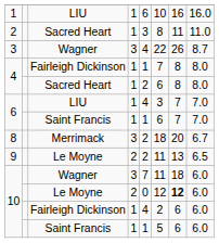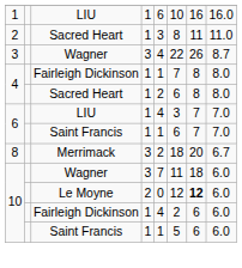 <table class="wikitable sortable" style="text-align:center">
 <tr>
 </tr>
 <tr>
 <td>1</td>
 <td></td>
 <td>LIU</td>
 <td>1</td>
 <td>6</td>
 <td>10</td>
 <td>16</td>
 <td>16.0</td>
 </tr>
 <tr>
 <td>2</td>
 <td></td>
 <td>Sacred Heart</td>
 <td>1</td>
 <td>3</td>
 <td>8</td>
 <td>11</td>
 <td>11.0</td>
 </tr>
 <tr>
 <td>3</td>
 <td></td>
 <td>Wagner</td>
 <td>3</td>
 <td>4</td>
 <td>22</td>
 <td>26</td>
 <td>8.7</td>
 </tr>
 <tr>
 <td rowspan="2">4</td>
 <td></td>
 <td>Fairleigh Dickinson</td>
 <td>1</td>
 <td>1</td>
 <td>7</td>
 <td>8</td>
 <td>8.0</td>
 </tr>
 <tr>
 <td></td>
 <td>Sacred Heart</td>
 <td>1</td>
 <td>2</td>
 <td>6</td>
 <td>8</td>
 <td>8.0</td>
 </tr>
 <tr>
 <td rowspan="2">6</td>
 <td></td>
 <td>LIU</td>
 <td>1</td>
 <td>4</td>
 <td>3</td>
 <td>7</td>
 <td>7.0</td>
 </tr>
 <tr>
 <td></td>
 <td>Saint Francis</td>
 <td>1</td>
 <td>1</td>
 <td>6</td>
 <td>7</td>
 <td>7.0</td>
 </tr>
 <tr>
 <td>8</td>
 <td></td>
 <td>Merrimack</td>
 <td>3</td>
 <td>2</td>
 <td>18</td>
 <td>20</td>
 <td>6.7</td>
 </tr>
 <tr>
-<td>9</td>
-<td></td>
-<td>Le Moyne</td>
-<td>2</td>
-<td>2</td>
-<td>11</td>
-<td>13</td>
-<td>6.5</td>
-</tr>
-<tr>
 <td rowspan="4">10</td>
 <td></td>
 <td>Wagner</td>
 <td>3</td>
 <td>7</td>
 <td>11</td>
 <td>18</td>
 <td>6.0</td>
 </tr>
 <tr>
 <td></td>
 <td>Le Moyne</td>
 <td>2</td>
 <td>0</td>
 <td>12</td>
 <td><strong>12</strong></td>
 <td>6.0</td>
 </tr>
 <tr>
 <td></td>
 <td>Fairleigh Dickinson</td>
 <td>1</td>
 <td>4</td>
 <td>2</td>
 <td>6</td>
 <td>6.0</td>
 </tr>
 <tr>
 <td></td>
 <td>Saint Francis</td>
 <td>1</td>
 <td>1</td>
 <td>5</td>
 <td>6</td>
 <td>6.0</td>
 </tr>
 </table>
